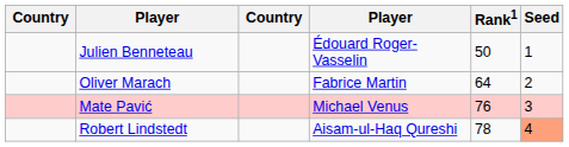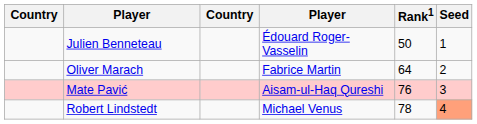 <table class="sortable wikitable">
 <tr>
 <th width="70">Country</th>
 <th width="175">Player</th>
 <th width="70">Country</th>
 <th width="175">Player</th>
 <th>Rank<sup>1</sup></th>
 <th>Seed</th>
 </tr>
 <tr>
 <td></td>
 <td><a href='#'>Julien Benneteau</a></td>
 <td></td>
 <td><a href='#'>Édouard Roger-Vasselin</a></td>
 <td>50</td>
 <td>1</td>
 </tr>
 <tr>
 <td></td>
 <td><a href='#'>Oliver Marach</a></td>
 <td></td>
 <td><a href='#'>Fabrice Martin</a></td>
 <td>64</td>
 <td>2</td>
 </tr>
 <tr style="background:#fcc;">
 <td></td>
 <td><a href='#'>Mate Pavić</a></td>
 <td></td>
-<td><a href='#'>Michael Venus</a></td>
+<td><a href='#'>Aisam-ul-Haq Qureshi</a></td>
 <td>76</td>
 <td>3</td>
 </tr>
 <tr>
 <td></td>
 <td><a href='#'>Robert Lindstedt</a></td>
 <td></td>
-<td><a href='#'>Aisam-ul-Haq Qureshi</a></td>
+<td><a href='#'>Michael Venus</a></td>
 <td>78</td>
 <td style="background: lightsalmon;">4</td>
 </tr>
 </table>
